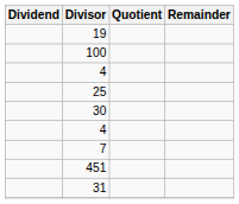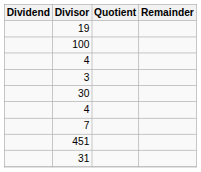 <table class="wikitable" style="text-align: right;">
 <tr>
 <th>Dividend</th>
 <th>Divisor</th>
 <th>Quotient</th>
 <th>Remainder</th>
 </tr>
 <tr>
 <td></td>
 <td>19</td>
 <td></td>
 <td></td>
 </tr>
 <tr>
 <td></td>
 <td>100</td>
 <td></td>
 <td></td>
 </tr>
 <tr>
 <td></td>
 <td>4</td>
 <td></td>
 <td></td>
 </tr>
 <tr>
 <td></td>
-<td>25</td>
+<td>3</td>
 <td></td>
 <td></td>
 </tr>
 <tr>
 <td></td>
 <td>30</td>
 <td></td>
 <td></td>
 </tr>
 <tr>
 <td></td>
 <td>4</td>
 <td></td>
 <td></td>
 </tr>
 <tr>
 <td></td>
 <td>7</td>
 <td></td>
 <td></td>
 </tr>
 <tr>
 <td></td>
 <td>451</td>
 <td></td>
 <td></td>
 </tr>
 <tr>
 <td></td>
 <td>31</td>
 <td></td>
 <td></td>
 </tr>
 <tr>
 </tr>
 </table>
